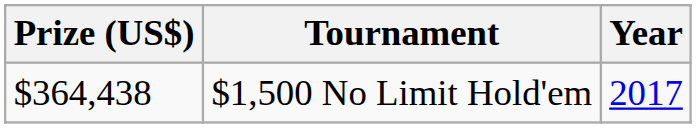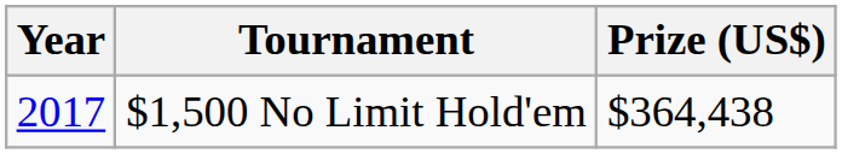 <table class="wikitable">
 <tr>
+<th>Year</th>
+<th>Tournament</th>
 <th>Prize (US$)</th>
-<th>Tournament</th>
-<th>Year</th>
 </tr>
 <tr>
+<td><a href='#'>2017</a></td>
+<td>$1,500 No Limit Hold'em</td>
 <td>$364,438</td>
-<td>$1,500 No Limit Hold'em</td>
-<td><a href='#'>2017</a></td>
 </tr>
 </table>
